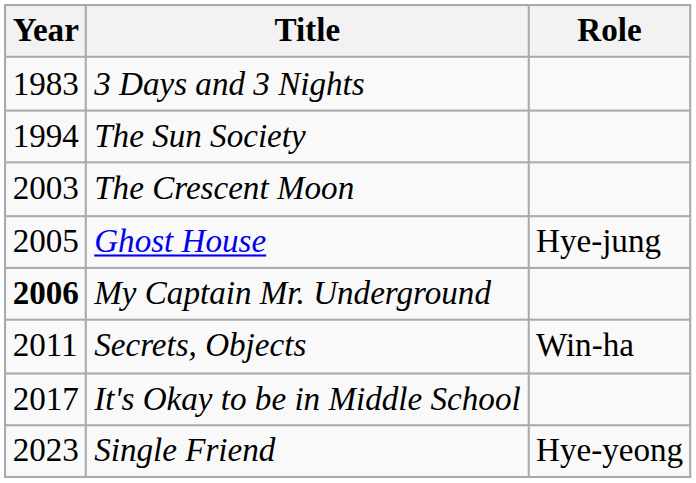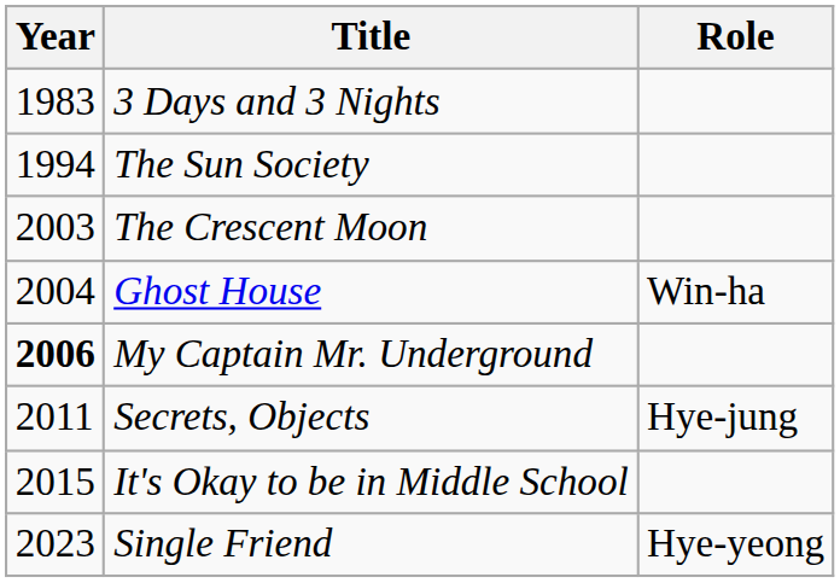 <table class="wikitable">
 <tr>
 <th>Year</th>
 <th>Title</th>
 <th>Role</th>
 </tr>
 <tr>
 <td>1983</td>
 <td><em>3 Days and 3 Nights</em></td>
 <td></td>
 </tr>
 <tr>
 <td>1994</td>
 <td><em>The Sun Society</em></td>
 <td></td>
 </tr>
 <tr>
 <td>2003</td>
 <td><em>The Crescent Moon</em></td>
 <td></td>
 </tr>
 <tr>
-<td>2005</td>
+<td>2004</td>
 <td><em><a href='#'>Ghost House</a></em></td>
-<td>Hye-jung</td>
+<td>Win-ha</td>
 </tr>
 <tr>
 <td><strong>2006</strong></td>
 <td><em>My Captain Mr. Underground</em></td>
 <td></td>
 </tr>
 <tr>
 <td>2011</td>
 <td><em>Secrets, Objects</em></td>
-<td>Win-ha</td>
+<td>Hye-jung</td>
 </tr>
 <tr>
-<td>2017</td>
+<td>2015</td>
 <td><em>It's Okay to be in Middle School</em></td>
 <td></td>
 </tr>
 <tr>
 <td>2023</td>
 <td><em>Single Friend</em></td>
 <td>Hye-yeong</td>
 </tr>
 </table>
